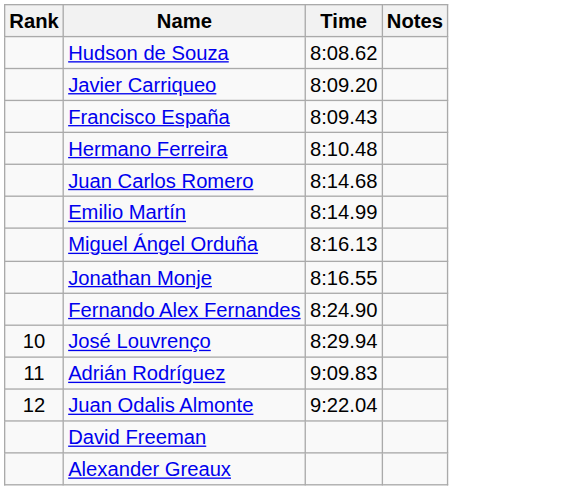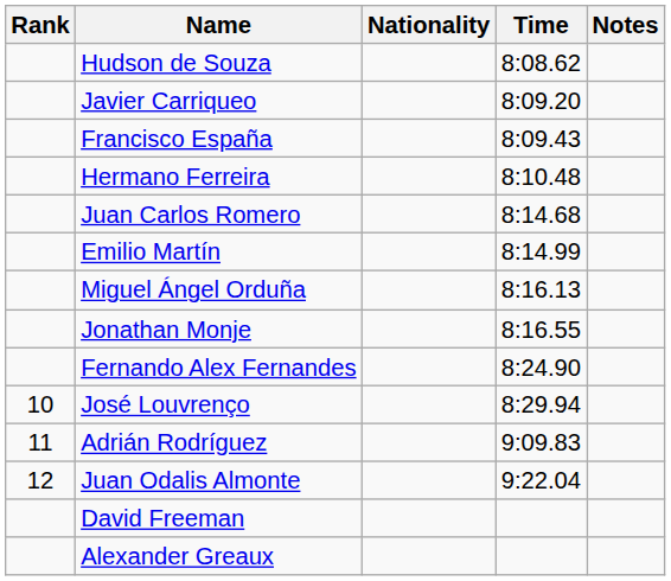 <table class="wikitable sortable" style="text-align:center;font-size:95%">
 <tr>
 <th>Rank</th>
 <th>Name</th>
+<th>Nationality</th>
 <th>Time</th>
 <th>Notes</th>
 </tr>
 <tr>
 <td></td>
 <td align=left><a href='#'>Hudson de Souza</a></td>
+<td align=left></td>
 <td>8:08.62</td>
 <td></td>
 </tr>
 <tr>
 <td></td>
 <td align=left><a href='#'>Javier Carriqueo</a></td>
+<td align=left></td>
 <td>8:09.20</td>
 <td></td>
 </tr>
 <tr>
 <td></td>
 <td align=left><a href='#'>Francisco España</a></td>
+<td align=left></td>
 <td>8:09.43</td>
 <td></td>
 </tr>
 <tr>
 <td></td>
 <td align=left><a href='#'>Hermano Ferreira</a></td>
+<td align=left></td>
 <td>8:10.48</td>
 <td></td>
 </tr>
 <tr>
 <td></td>
 <td align=left><a href='#'>Juan Carlos Romero</a></td>
+<td align=left></td>
 <td>8:14.68</td>
 <td></td>
 </tr>
 <tr>
 <td></td>
 <td align=left><a href='#'>Emilio Martín</a></td>
+<td align=left></td>
 <td>8:14.99</td>
 <td></td>
 </tr>
 <tr>
 <td></td>
 <td align=left><a href='#'>Miguel Ángel Orduña</a></td>
+<td align=left></td>
 <td>8:16.13</td>
 <td></td>
 </tr>
 <tr>
 <td></td>
 <td align=left><a href='#'>Jonathan Monje</a></td>
+<td align=left></td>
 <td>8:16.55</td>
 <td></td>
 </tr>
 <tr>
 <td></td>
 <td align=left><a href='#'>Fernando Alex Fernandes</a></td>
+<td align=left></td>
 <td>8:24.90</td>
 <td></td>
 </tr>
 <tr>
 <td>10</td>
 <td align=left><a href='#'>José Louvrenço</a></td>
+<td align=left></td>
 <td>8:29.94</td>
 <td></td>
 </tr>
 <tr>
 <td>11</td>
 <td align=left><a href='#'>Adrián Rodríguez</a></td>
+<td align=left></td>
 <td>9:09.83</td>
 <td></td>
 </tr>
 <tr>
 <td>12</td>
 <td align=left><a href='#'>Juan Odalis Almonte</a></td>
+<td align=left></td>
 <td>9:22.04</td>
 <td></td>
 </tr>
 <tr>
 <td></td>
 <td align=left><a href='#'>David Freeman</a></td>
+<td align=left></td>
 <td></td>
 <td></td>
 </tr>
 <tr>
 <td></td>
 <td align=left><a href='#'>Alexander Greaux</a></td>
+<td align=left></td>
 <td></td>
 <td></td>
 </tr>
 </table>
